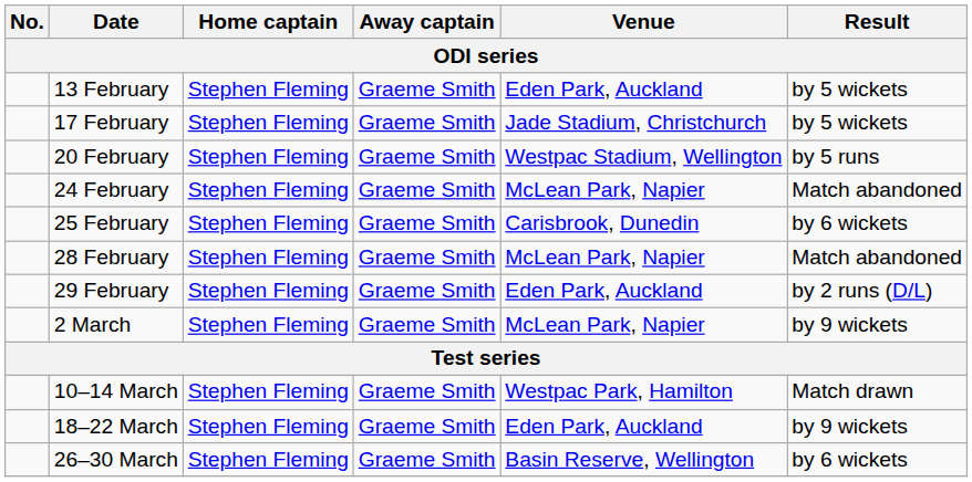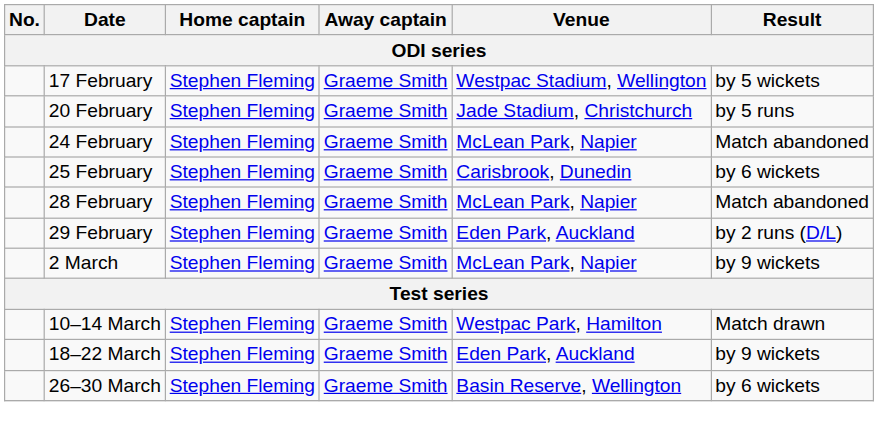 <table class="wikitable">
 <tr>
 <th>No.</th>
 <th>Date</th>
 <th>Home captain</th>
 <th>Away captain</th>
 <th>Venue</th>
 <th>Result</th>
 </tr>
 <tr>
 <th colspan="6">ODI series</th>
 </tr>
 <tr>
 <td></td>
-<td>13 February</td>
-<td><a href='#'>Stephen Fleming</a></td>
-<td><a href='#'>Graeme Smith</a></td>
-<td><a href='#'>Eden Park</a>, <a href='#'>Auckland</a></td>
-<td> by 5 wickets</td>
-</tr>
-<tr>
-<td></td>
 <td>17 February</td>
 <td><a href='#'>Stephen Fleming</a></td>
 <td><a href='#'>Graeme Smith</a></td>
-<td><a href='#'>Jade Stadium</a>, <a href='#'>Christchurch</a></td>
+<td><a href='#'>Westpac Stadium</a>, <a href='#'>Wellington</a></td>
 <td> by 5 wickets</td>
 </tr>
 <tr>
 <td></td>
 <td>20 February</td>
 <td><a href='#'>Stephen Fleming</a></td>
 <td><a href='#'>Graeme Smith</a></td>
-<td><a href='#'>Westpac Stadium</a>, <a href='#'>Wellington</a></td>
+<td><a href='#'>Jade Stadium</a>, <a href='#'>Christchurch</a></td>
 <td> by 5 runs</td>
 </tr>
 <tr>
 <td></td>
 <td>24 February</td>
 <td><a href='#'>Stephen Fleming</a></td>
 <td><a href='#'>Graeme Smith</a></td>
 <td><a href='#'>McLean Park</a>, <a href='#'>Napier</a></td>
 <td>Match abandoned</td>
 </tr>
 <tr>
 <td></td>
 <td>25 February</td>
 <td><a href='#'>Stephen Fleming</a></td>
 <td><a href='#'>Graeme Smith</a></td>
 <td><a href='#'>Carisbrook</a>, <a href='#'>Dunedin</a></td>
 <td> by 6 wickets</td>
 </tr>
 <tr>
 <td></td>
 <td>28 February</td>
 <td><a href='#'>Stephen Fleming</a></td>
 <td><a href='#'>Graeme Smith</a></td>
 <td><a href='#'>McLean Park</a>, <a href='#'>Napier</a></td>
 <td>Match abandoned</td>
 </tr>
 <tr>
 <td></td>
 <td>29 February</td>
 <td><a href='#'>Stephen Fleming</a></td>
 <td><a href='#'>Graeme Smith</a></td>
 <td><a href='#'>Eden Park</a>, <a href='#'>Auckland</a></td>
 <td> by 2 runs (<a href='#'>D/L</a>)</td>
 </tr>
 <tr>
 <td></td>
 <td>2 March</td>
 <td><a href='#'>Stephen Fleming</a></td>
 <td><a href='#'>Graeme Smith</a></td>
 <td><a href='#'>McLean Park</a>, <a href='#'>Napier</a></td>
 <td> by 9 wickets</td>
 </tr>
 <tr>
 <th colspan="6">Test series</th>
 </tr>
 <tr>
 <td></td>
 <td>10–14 March</td>
 <td><a href='#'>Stephen Fleming</a></td>
 <td><a href='#'>Graeme Smith</a></td>
 <td><a href='#'>Westpac Park</a>, <a href='#'>Hamilton</a></td>
 <td>Match drawn</td>
 </tr>
 <tr>
 <td></td>
 <td>18–22 March</td>
 <td><a href='#'>Stephen Fleming</a></td>
 <td><a href='#'>Graeme Smith</a></td>
 <td><a href='#'>Eden Park</a>, <a href='#'>Auckland</a></td>
 <td> by 9 wickets</td>
 </tr>
 <tr>
 <td></td>
 <td>26–30 March</td>
 <td><a href='#'>Stephen Fleming</a></td>
 <td><a href='#'>Graeme Smith</a></td>
 <td><a href='#'>Basin Reserve</a>, <a href='#'>Wellington</a></td>
 <td> by 6 wickets</td>
 </tr>
 <tr>
 </tr>
 </table>
